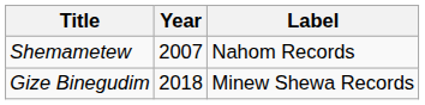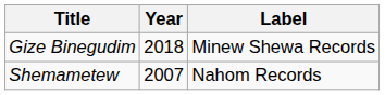 <table class="wikitable">
 <tr>
 <th>Title</th>
 <th>Year</th>
 <th>Label</th>
 </tr>
 <tr>
+<td><em>Gize Binegudim</em></td>
+<td>2018</td>
+<td>Minew Shewa Records</td>
+</tr>
+<tr>
 <td><em>Shemametew</em></td>
 <td>2007</td>
 <td>Nahom Records</td>
 </tr>
-<tr>
-<td><em>Gize Binegudim</em></td>
-<td>2018</td>
-<td>Minew Shewa Records</td>
-</tr>
 </table>
